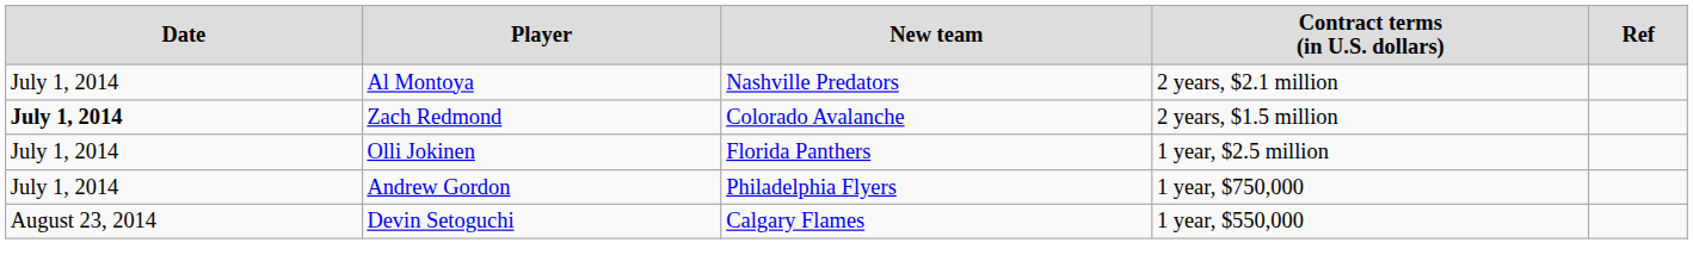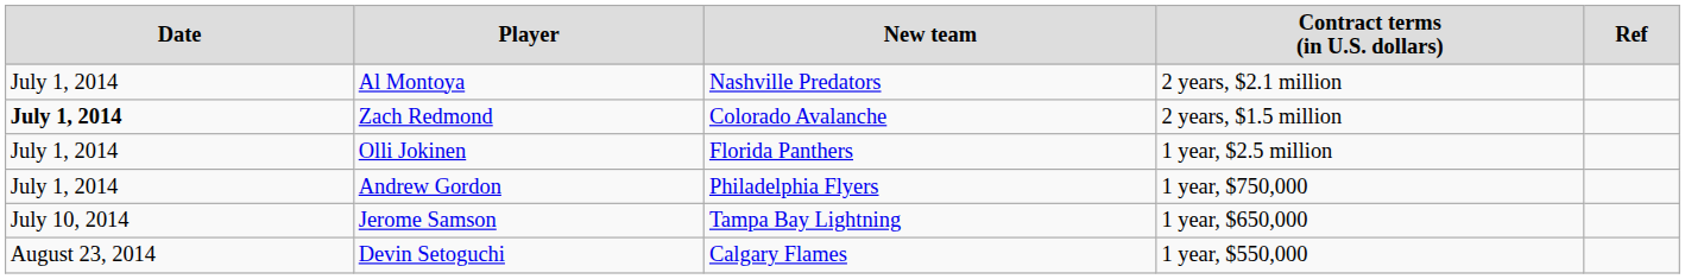 <table class="wikitable" width=97%>
 <tr align="center" bgcolor="#dddddd">
 <td><strong>Date</strong></td>
 <td><strong>Player</strong></td>
 <td><strong>New team</strong></td>
 <td><strong>Contract terms</strong><br><strong>(in U.S. dollars)</strong></td>
 <td><strong>Ref</strong></td>
 </tr>
 <tr>
 <td>July 1, 2014</td>
 <td><a href='#'>Al Montoya</a></td>
 <td><a href='#'>Nashville Predators</a></td>
 <td>2 years, $2.1 million</td>
 <td></td>
 </tr>
 <tr>
 <td><strong>July 1, 2014</strong></td>
 <td><a href='#'>Zach Redmond</a></td>
 <td><a href='#'>Colorado Avalanche</a></td>
 <td>2 years, $1.5 million</td>
 <td></td>
 </tr>
 <tr>
 <td>July 1, 2014</td>
 <td><a href='#'>Olli Jokinen</a></td>
 <td><a href='#'>Florida Panthers</a></td>
 <td>1 year, $2.5 million</td>
 <td></td>
 </tr>
 <tr>
 <td>July 1, 2014</td>
 <td><a href='#'>Andrew Gordon</a></td>
 <td><a href='#'>Philadelphia Flyers</a></td>
 <td>1 year, $750,000</td>
 <td></td>
 </tr>
 <tr>
+<td>July 10, 2014</td>
+<td><a href='#'>Jerome Samson</a></td>
+<td><a href='#'>Tampa Bay Lightning</a></td>
+<td>1 year, $650,000</td>
+<td></td>
+</tr>
+<tr>
 <td>August 23, 2014</td>
 <td><a href='#'>Devin Setoguchi</a></td>
 <td><a href='#'>Calgary Flames</a></td>
 <td>1 year, $550,000</td>
 <td></td>
 </tr>
 </table>
